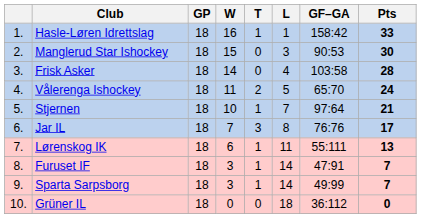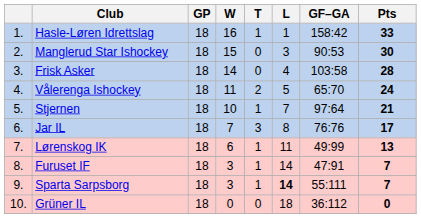 <table class="wikitable">
 <tr>
 <th width="30"></th>
 <th width="200">Club</th>
 <th width="30">GP</th>
 <th width="30">W</th>
 <th width="30">T</th>
 <th width="30">L</th>
 <th width="70">GF–GA</th>
 <th width="70">Pts</th>
 </tr>
 <tr bgcolor="#BCD2EE" align="center">
 <td>1.</td>
 <td align="left"><a href='#'>Hasle-Løren Idrettslag</a></td>
 <td>18</td>
 <td>16</td>
 <td>1</td>
 <td>1</td>
 <td>158:42</td>
 <td><strong>33</strong></td>
 </tr>
 <tr bgcolor="#BCD2EE" align="center">
 <td>2.</td>
 <td align="left"><a href='#'>Manglerud Star Ishockey</a></td>
 <td>18</td>
 <td>15</td>
 <td>0</td>
 <td>3</td>
 <td>90:53</td>
 <td><strong>30</strong></td>
 </tr>
 <tr bgcolor="#BCD2EE" align="center">
 <td>3.</td>
 <td align="left"><a href='#'>Frisk Asker</a></td>
 <td>18</td>
 <td>14</td>
 <td>0</td>
 <td>4</td>
 <td>103:58</td>
 <td><strong>28</strong></td>
 </tr>
 <tr bgcolor="#BCD2EE" align="center">
 <td>4.</td>
 <td align="left"><a href='#'>Vålerenga Ishockey</a></td>
 <td>18</td>
 <td>11</td>
 <td>2</td>
 <td>5</td>
 <td>65:70</td>
 <td><strong>24</strong></td>
 </tr>
 <tr bgcolor="#BCD2EE" align="center">
 <td>5.</td>
 <td align="left"><a href='#'>Stjernen</a></td>
 <td>18</td>
 <td>10</td>
 <td>1</td>
 <td>7</td>
 <td>97:64</td>
 <td><strong>21</strong></td>
 </tr>
 <tr bgcolor="#BCD2EE" align="center">
 <td>6.</td>
 <td align="left"><a href='#'>Jar IL</a></td>
 <td>18</td>
 <td>7</td>
 <td>3</td>
 <td>8</td>
 <td>76:76</td>
 <td><strong>17</strong></td>
 </tr>
 <tr bgcolor="#FFCCCC" align="center">
 <td>7.</td>
 <td align="left"><a href='#'>Lørenskog IK</a></td>
 <td>18</td>
 <td>6</td>
 <td>1</td>
 <td>11</td>
-<td>55:111</td>
+<td>49:99</td>
 <td><strong>13</strong></td>
 </tr>
 <tr bgcolor="#FFCCCC" align="center">
 <td>8.</td>
 <td align="left"><a href='#'>Furuset IF</a></td>
 <td>18</td>
 <td>3</td>
 <td>1</td>
 <td>14</td>
 <td>47:91</td>
 <td><strong>7</strong></td>
 </tr>
 <tr bgcolor="#FFCCCC" align="center">
 <td>9.</td>
 <td align="left"><a href='#'>Sparta Sarpsborg</a></td>
 <td>18</td>
 <td>3</td>
 <td>1</td>
-<td>14</td>
-<td>49:99</td>
+<td><strong>14</strong></td>
+<td>55:111</td>
 <td><strong>7</strong></td>
 </tr>
 <tr bgcolor="#FFCCCC" align="center">
 <td>10.</td>
 <td align="left"><a href='#'>Grüner IL</a></td>
 <td>18</td>
 <td>0</td>
 <td>0</td>
 <td>18</td>
 <td>36:112</td>
 <td><strong>0</strong></td>
 </tr>
 </table>
